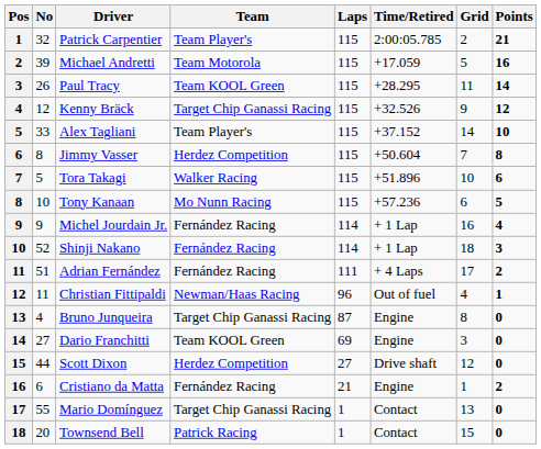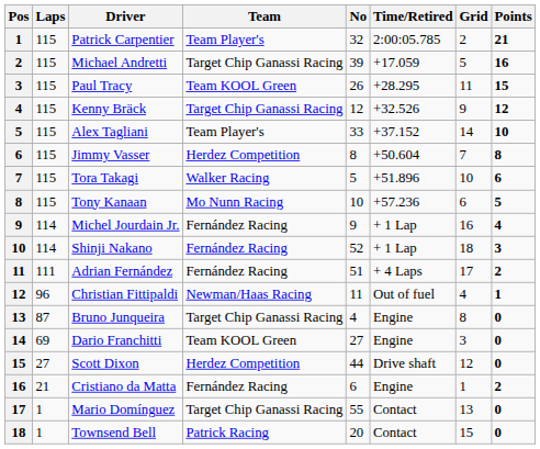 <table class="wikitable" style="font-size:95%;">
 <tr>
 <th>Pos</th>
-<th>No</th>
+<th>Laps</th>
 <th>Driver</th>
 <th>Team</th>
-<th>Laps</th>
+<th>No</th>
 <th>Time/Retired</th>
 <th>Grid</th>
 <th>Points</th>
 </tr>
 <tr>
 <th>1</th>
-<td>32</td>
+<td>115</td>
 <td> <a href='#'>Patrick Carpentier</a></td>
 <td><a href='#'>Team Player's</a></td>
-<td>115</td>
+<td>32</td>
 <td>2:00:05.785</td>
 <td>2</td>
 <td><strong>21</strong></td>
 </tr>
 <tr>
 <th>2</th>
+<td>115</td>
+<td> <a href='#'>Michael Andretti</a></td>
+<td>Target Chip Ganassi Racing</td>
 <td>39</td>
-<td> <a href='#'>Michael Andretti</a></td>
-<td><a href='#'>Team Motorola</a></td>
-<td>115</td>
 <td>+17.059</td>
 <td>5</td>
 <td><strong>16</strong></td>
 </tr>
 <tr>
 <th>3</th>
-<td>26</td>
+<td>115</td>
 <td> <a href='#'>Paul Tracy</a></td>
 <td><a href='#'>Team KOOL Green</a></td>
-<td>115</td>
+<td>26</td>
 <td>+28.295</td>
 <td>11</td>
-<td><strong>14</strong></td>
+<td><strong>15</strong></td>
 </tr>
 <tr>
 <th>4</th>
-<td>12</td>
+<td>115</td>
 <td> <a href='#'>Kenny Bräck</a></td>
 <td><a href='#'>Target Chip Ganassi Racing</a></td>
-<td>115</td>
+<td>12</td>
 <td>+32.526</td>
 <td>9</td>
 <td><strong>12</strong></td>
 </tr>
 <tr>
 <th>5</th>
-<td>33</td>
+<td>115</td>
 <td> <a href='#'>Alex Tagliani</a></td>
 <td>Team Player's</td>
-<td>115</td>
+<td>33</td>
 <td>+37.152</td>
 <td>14</td>
 <td><strong>10</strong></td>
 </tr>
 <tr>
 <th>6</th>
-<td>8</td>
+<td>115</td>
 <td> <a href='#'>Jimmy Vasser</a></td>
 <td><a href='#'>Herdez Competition</a></td>
-<td>115</td>
+<td>8</td>
 <td>+50.604</td>
 <td>7</td>
 <td><strong>8</strong></td>
 </tr>
 <tr>
 <th>7</th>
-<td>5</td>
+<td>115</td>
 <td> <a href='#'>Tora Takagi</a></td>
 <td><a href='#'>Walker Racing</a></td>
-<td>115</td>
+<td>5</td>
 <td>+51.896</td>
 <td>10</td>
 <td><strong>6</strong></td>
 </tr>
 <tr>
 <th>8</th>
-<td>10</td>
+<td>115</td>
 <td> <a href='#'>Tony Kanaan</a></td>
 <td><a href='#'>Mo Nunn Racing</a></td>
-<td>115</td>
+<td>10</td>
 <td>+57.236</td>
 <td>6</td>
 <td><strong>5</strong></td>
 </tr>
 <tr>
 <th>9</th>
-<td>9</td>
+<td>114</td>
 <td> <a href='#'>Michel Jourdain Jr.</a></td>
 <td>Fernández Racing</td>
-<td>114</td>
+<td>9</td>
 <td>+ 1 Lap</td>
 <td>16</td>
 <td><strong>4</strong></td>
 </tr>
 <tr>
 <th>10</th>
-<td>52</td>
+<td>114</td>
 <td> <a href='#'>Shinji Nakano</a></td>
 <td><a href='#'>Fernández Racing</a></td>
-<td>114</td>
+<td>52</td>
 <td>+ 1 Lap</td>
 <td>18</td>
 <td><strong>3</strong></td>
 </tr>
 <tr>
 <th>11</th>
-<td>51</td>
+<td>111</td>
 <td> <a href='#'>Adrian Fernández</a></td>
 <td>Fernández Racing</td>
-<td>111</td>
+<td>51</td>
 <td>+ 4 Laps</td>
 <td>17</td>
 <td><strong>2</strong></td>
 </tr>
 <tr>
 <th>12</th>
-<td>11</td>
+<td>96</td>
 <td> <a href='#'>Christian Fittipaldi</a></td>
 <td><a href='#'>Newman/Haas Racing</a></td>
-<td>96</td>
+<td>11</td>
 <td>Out of fuel</td>
 <td>4</td>
 <td><strong>1</strong></td>
 </tr>
 <tr>
 <th>13</th>
-<td>4</td>
+<td>87</td>
 <td> <a href='#'>Bruno Junqueira</a></td>
 <td>Target Chip Ganassi Racing</td>
-<td>87</td>
+<td>4</td>
 <td>Engine</td>
 <td>8</td>
 <td><strong>0</strong></td>
 </tr>
 <tr>
 <th>14</th>
-<td>27</td>
+<td>69</td>
 <td> <a href='#'>Dario Franchitti</a></td>
 <td>Team KOOL Green</td>
-<td>69</td>
+<td>27</td>
 <td>Engine</td>
 <td>3</td>
 <td><strong>0</strong></td>
 </tr>
 <tr>
 <th>15</th>
-<td>44</td>
+<td>27</td>
 <td> <a href='#'>Scott Dixon</a></td>
 <td><a href='#'>Herdez Competition</a></td>
-<td>27</td>
+<td>44</td>
 <td>Drive shaft</td>
 <td>12</td>
 <td><strong>0</strong></td>
 </tr>
 <tr>
 <th>16</th>
-<td>6</td>
+<td>21</td>
 <td> <a href='#'>Cristiano da Matta</a></td>
 <td>Fernández Racing</td>
-<td>21</td>
+<td>6</td>
 <td>Engine</td>
 <td>1</td>
 <td><strong>2</strong></td>
 </tr>
 <tr>
 <th>17</th>
-<td>55</td>
+<td>1</td>
 <td> <a href='#'>Mario Domínguez</a></td>
 <td>Target Chip Ganassi Racing</td>
-<td>1</td>
+<td>55</td>
 <td>Contact</td>
 <td>13</td>
 <td><strong>0</strong></td>
 </tr>
 <tr>
 <th>18</th>
-<td>20</td>
+<td>1</td>
 <td> <a href='#'>Townsend Bell</a></td>
 <td><a href='#'>Patrick Racing</a></td>
-<td>1</td>
+<td>20</td>
 <td>Contact</td>
 <td>15</td>
 <td><strong>0</strong></td>
 </tr>
 </table>
